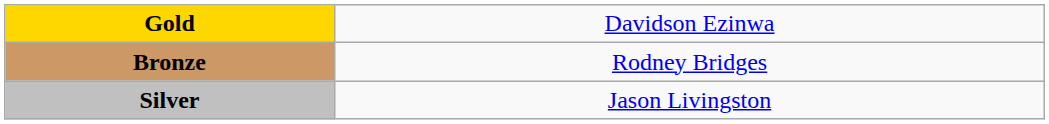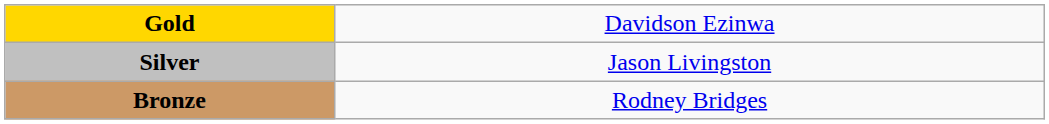 <table class="wikitable" style="text-align:center; " width="35%">
 <tr>
 <td bgcolor="gold"><strong>Gold</strong></td>
 <td><a href='#'>Davidson Ezinwa</a><br>  <small><em></em></small></td>
 </tr>
 <tr>
+<td bgcolor="silver"><strong>Silver</strong></td>
+<td><a href='#'>Jason Livingston</a><br>  <small><em></em></small></td>
+</tr>
+<tr>
 <td bgcolor="CC9966"><strong>Bronze</strong></td>
 <td><a href='#'>Rodney Bridges</a><br>  <small><em></em></small></td>
 </tr>
-<tr>
-<td bgcolor="silver"><strong>Silver</strong></td>
-<td><a href='#'>Jason Livingston</a><br>  <small><em></em></small></td>
-</tr>
 </table>
